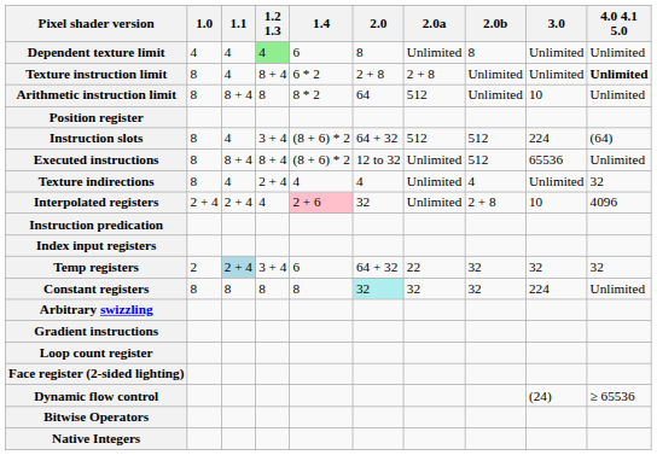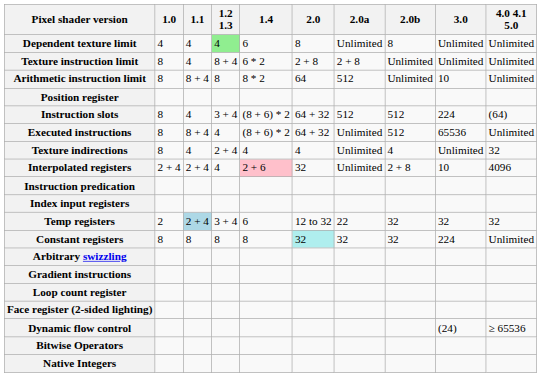 <table class="wikitable">
 <tr>
 <th>Pixel shader version</th>
 <th>1.0</th>
 <th>1.1</th>
 <th>1.2<br>1.3</th>
 <th>1.4</th>
 <th>2.0</th>
 <th>2.0a</th>
 <th>2.0b</th>
 <th>3.0</th>
 <th>4.0 4.1<br>5.0</th>
 </tr>
 <tr>
 <th>Dependent texture limit</th>
 <td>4</td>
 <td>4</td>
 <td style="background: lightgreen;">4</td>
 <td>6</td>
 <td>8</td>
 <td>Unlimited</td>
 <td>8</td>
 <td>Unlimited</td>
 <td>Unlimited</td>
 </tr>
 <tr>
 <th>Texture instruction limit</th>
 <td>8</td>
 <td>4</td>
 <td>8 + 4</td>
 <td>6 * 2</td>
 <td>2 + 8</td>
 <td>2 + 8</td>
 <td>Unlimited</td>
 <td>Unlimited</td>
-<td><strong>Unlimited</strong></td>
+<td>Unlimited</td>
 </tr>
 <tr>
 <th>Arithmetic instruction limit</th>
 <td>8</td>
 <td>8 + 4</td>
 <td>8</td>
 <td>8 * 2</td>
 <td>64</td>
 <td>512</td>
 <td>Unlimited</td>
 <td>10</td>
 <td>Unlimited</td>
 </tr>
 <tr>
 <th>Position register</th>
 <td></td>
 <td></td>
 <td></td>
 <td></td>
 <td></td>
 <td></td>
 <td></td>
 <td></td>
 <td></td>
 </tr>
 <tr>
 <th>Instruction slots</th>
 <td>8</td>
 <td>4</td>
 <td>3 + 4</td>
 <td>(8 + 6) * 2</td>
 <td>64 + 32</td>
 <td>512</td>
 <td>512</td>
 <td>224</td>
 <td> (64)</td>
 </tr>
 <tr>
 <th>Executed instructions</th>
 <td>8</td>
 <td>8 + 4</td>
-<td>8 + 4</td>
+<td>4</td>
 <td>(8 + 6) * 2</td>
-<td>12 to 32</td>
+<td>64 + 32</td>
 <td>Unlimited</td>
 <td>512</td>
 <td>65536</td>
 <td>Unlimited</td>
 </tr>
 <tr>
 <th>Texture indirections</th>
 <td>8</td>
 <td>4</td>
 <td>2 + 4</td>
 <td>4</td>
 <td>4</td>
 <td>Unlimited</td>
 <td>4</td>
 <td>Unlimited</td>
 <td>32</td>
 </tr>
 <tr>
 <th>Interpolated registers</th>
 <td>2 + 4</td>
 <td>2 + 4</td>
 <td>4</td>
 <td style="background: pink;">2 + 6</td>
 <td>32</td>
 <td>Unlimited</td>
 <td>2 + 8</td>
 <td>10</td>
 <td>4096</td>
 </tr>
 <tr>
 <th>Instruction predication</th>
 <td></td>
 <td></td>
 <td></td>
 <td></td>
 <td></td>
 <td></td>
 <td></td>
 <td></td>
 <td></td>
 </tr>
 <tr>
 <th>Index input registers</th>
 <td></td>
 <td></td>
 <td></td>
 <td></td>
 <td></td>
 <td></td>
 <td></td>
 <td></td>
 <td></td>
 </tr>
 <tr>
 <th>Temp registers</th>
 <td>2</td>
 <td style="background: lightblue;">2 + 4</td>
 <td>3 + 4</td>
 <td>6</td>
-<td>64 + 32</td>
+<td>12 to 32</td>
 <td>22</td>
 <td>32</td>
 <td>32</td>
 <td>32</td>
 </tr>
 <tr>
 <th>Constant registers</th>
 <td>8</td>
 <td>8</td>
 <td>8</td>
 <td>8</td>
 <td style="background: paleturquoise;">32</td>
 <td>32</td>
 <td>32</td>
 <td>224</td>
 <td>Unlimited</td>
 </tr>
 <tr>
 <th>Arbitrary <a href='#'>swizzling</a></th>
 <td></td>
 <td></td>
 <td></td>
 <td></td>
 <td></td>
 <td></td>
 <td></td>
 <td></td>
 <td></td>
 </tr>
 <tr>
 <th>Gradient instructions</th>
 <td></td>
 <td></td>
 <td></td>
 <td></td>
 <td></td>
 <td></td>
 <td></td>
 <td></td>
 <td></td>
 </tr>
 <tr>
 <th>Loop count register</th>
 <td></td>
 <td></td>
 <td></td>
 <td></td>
 <td></td>
 <td></td>
 <td></td>
 <td></td>
 <td></td>
 </tr>
 <tr>
 <th>Face register (2-sided lighting)</th>
 <td></td>
 <td></td>
 <td></td>
 <td></td>
 <td></td>
 <td></td>
 <td></td>
 <td></td>
 <td></td>
 </tr>
 <tr>
 <th>Dynamic flow control</th>
 <td></td>
 <td></td>
 <td></td>
 <td></td>
 <td></td>
 <td></td>
 <td></td>
 <td> (24)</td>
 <td>≥ 65536</td>
 </tr>
 <tr>
 <th>Bitwise Operators</th>
 <td></td>
 <td></td>
 <td></td>
 <td></td>
 <td></td>
 <td></td>
 <td></td>
 <td></td>
 <td></td>
 </tr>
 <tr>
 <th>Native Integers</th>
 <td></td>
 <td></td>
 <td></td>
 <td></td>
 <td></td>
 <td></td>
 <td></td>
 <td></td>
 <td></td>
 </tr>
 </table>
